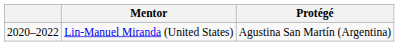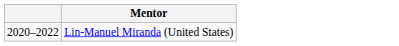 <table class="wikitable">
 <tr>
 <th> </th>
 <th>Mentor</th>
-<th>Protégé</th>
 </tr>
 <tr>
 <td>2020–2022</td>
 <td><a href='#'>Lin-Manuel Miranda</a> (United States)</td>
-<td>Agustina San Martín (Argentina)</td>
 </tr>
 </table>
